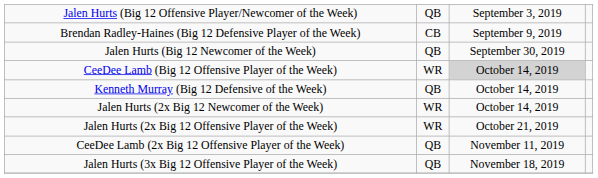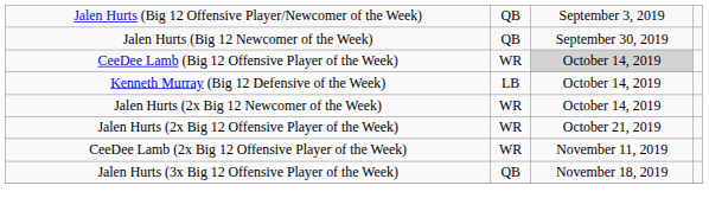 <table class="wikitable" style="width: 90%;text-align: center;">
 <tr align="center">
 <td><a href='#'>Jalen Hurts</a> (Big 12 Offensive Player/Newcomer of the Week)</td>
 <td>QB</td>
 <td>September 3, 2019</td>
-<td></td>
-</tr>
-<tr>
-<td>Brendan Radley-Haines (Big 12 Defensive Player of the Week)</td>
-<td>CB</td>
-<td>September 9, 2019</td>
 <td></td>
 </tr>
 <tr>
 <td>Jalen Hurts (Big 12 Newcomer of the Week)</td>
 <td>QB</td>
 <td>September 30, 2019</td>
 <td></td>
 </tr>
 <tr>
 <td><a href='#'>CeeDee Lamb</a> (Big 12 Offensive Player of the Week)</td>
 <td>WR</td>
 <td style="background: lightgrey;">October 14, 2019</td>
 <td></td>
 </tr>
 <tr>
 <td><a href='#'>Kenneth Murray</a> (Big 12 Defensive of the Week)</td>
-<td>QB</td>
+<td>LB</td>
 <td>October 14, 2019</td>
 <td></td>
 </tr>
 <tr>
 <td>Jalen Hurts (2x Big 12 Newcomer of the Week)</td>
 <td>WR</td>
 <td>October 14, 2019</td>
 <td></td>
 </tr>
 <tr>
 <td>Jalen Hurts (2x Big 12 Offensive Player of the Week)</td>
 <td>WR</td>
 <td>October 21, 2019</td>
 <td></td>
 </tr>
 <tr>
 <td>CeeDee Lamb (2x Big 12 Offensive Player of the Week)</td>
-<td>QB</td>
+<td>WR</td>
 <td>November 11, 2019</td>
 <td></td>
 </tr>
 <tr>
 <td>Jalen Hurts (3x Big 12 Offensive Player of the Week)</td>
 <td>QB</td>
 <td>November 18, 2019</td>
 <td></td>
 </tr>
 <tr>
 </tr>
 </table>
